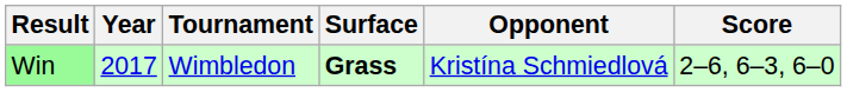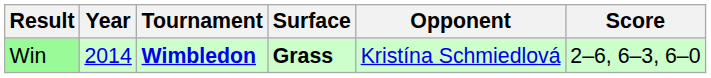 <table class="sortable wikitable">
 <tr>
 <th>Result</th>
 <th>Year</th>
 <th>Tournament</th>
 <th>Surface</th>
 <th>Opponent</th>
 <th>Score</th>
 </tr>
 <tr style="background:#CCFFCC;">
 <td style="background:#98fb98;">Win</td>
-<td><a href='#'>2017</a></td>
-<td><a href='#'>Wimbledon</a></td>
+<td><a href='#'>2014</a></td>
+<td><strong><a href='#'>Wimbledon</a></strong></td>
 <td><strong>Grass</strong></td>
 <td> <a href='#'>Kristína Schmiedlová</a></td>
 <td>2–6, 6–3, 6–0</td>
 </tr>
 </table>
